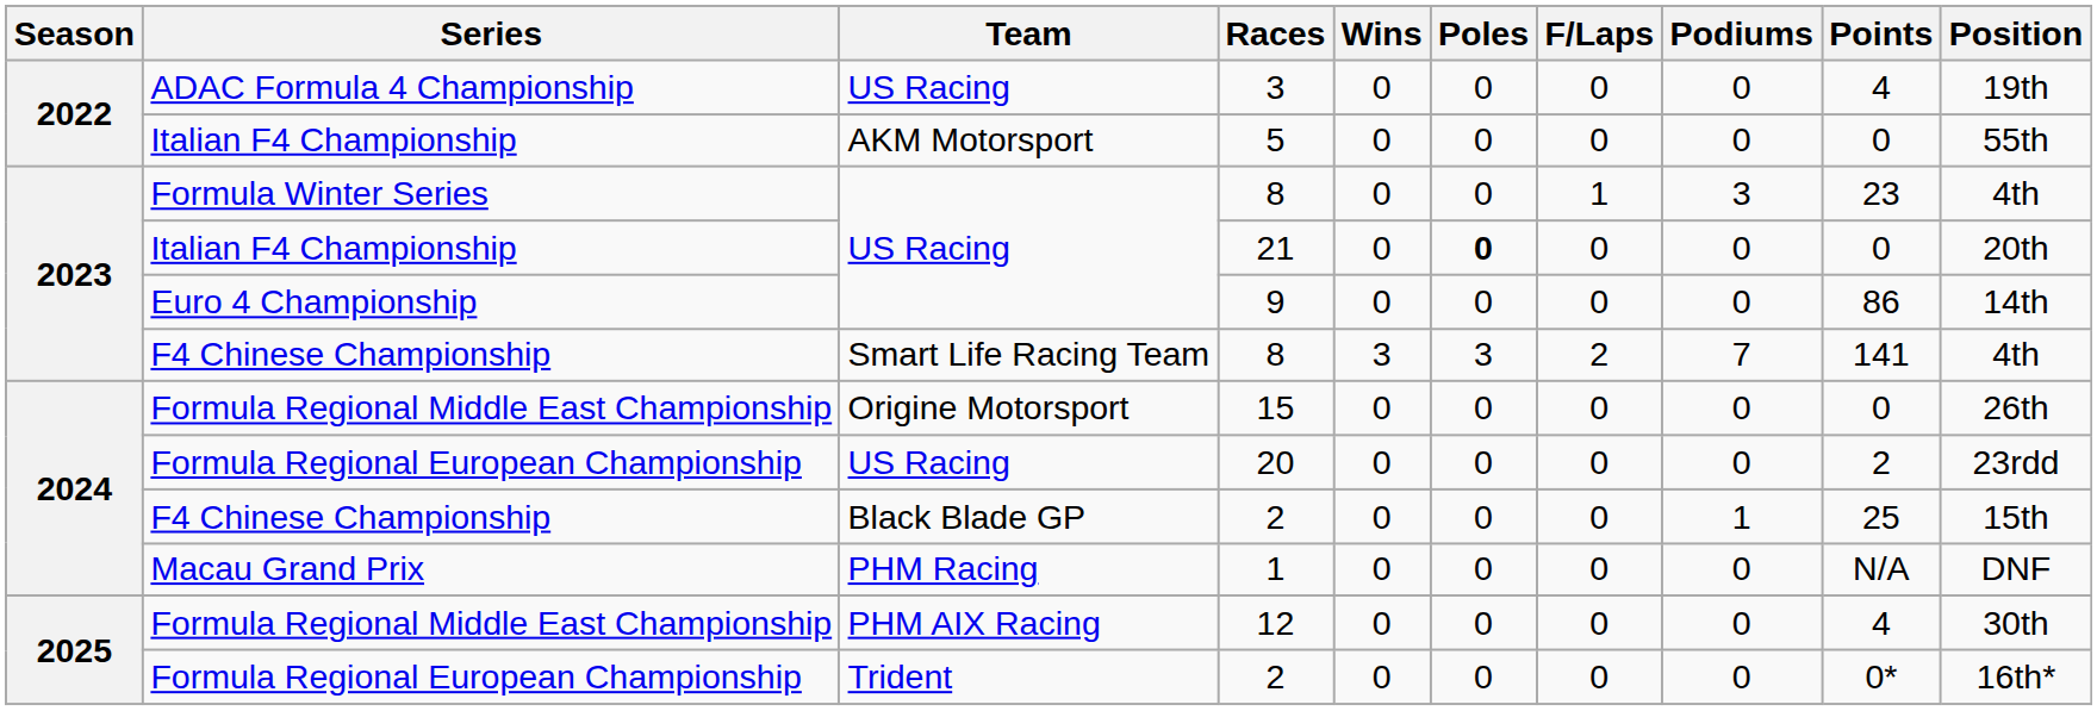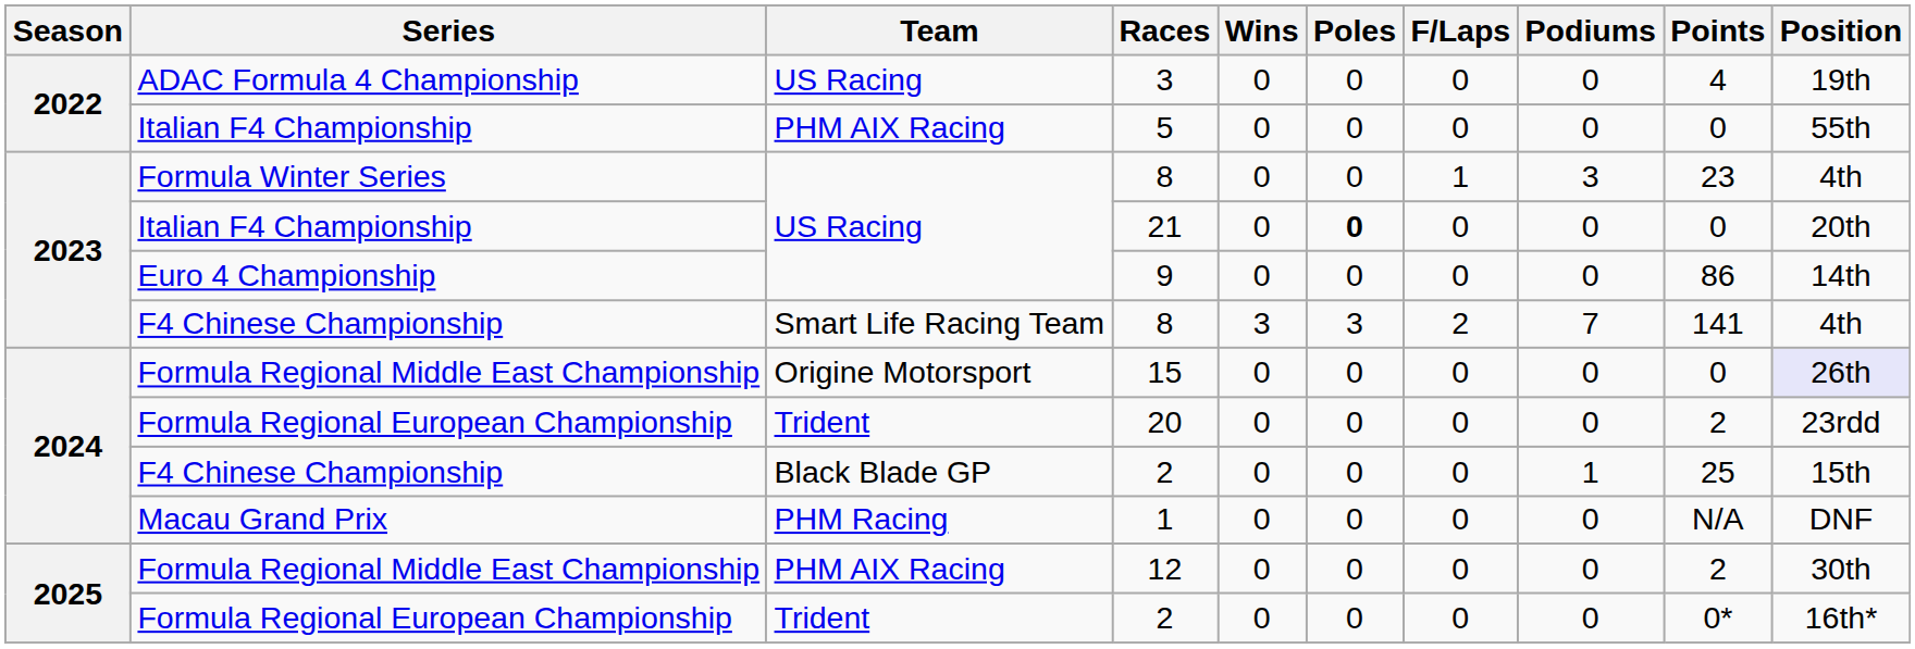 <table class="wikitable" style="font-size: 90%; text-align:center">
 <tr>
 <th>Season</th>
 <th>Series</th>
 <th>Team</th>
 <th>Races</th>
 <th>Wins</th>
 <th>Poles</th>
 <th>F/Laps</th>
 <th>Podiums</th>
 <th>Points</th>
 <th>Position</th>
 </tr>
 <tr>
 <th rowspan="2">2022</th>
 <td align="left"><a href='#'>ADAC Formula 4 Championship</a></td>
 <td align="left"><a href='#'>US Racing</a></td>
 <td>3</td>
 <td>0</td>
 <td>0</td>
 <td>0</td>
 <td>0</td>
 <td>4</td>
 <td>19th</td>
 </tr>
 <tr>
 <td align="left"><a href='#'>Italian F4 Championship</a></td>
-<td align=left>AKM Motorsport</td>
+<td align="left"><a href='#'>PHM AIX Racing</a></td>
 <td>5</td>
 <td>0</td>
 <td>0</td>
 <td>0</td>
 <td>0</td>
 <td>0</td>
 <td>55th</td>
 </tr>
 <tr>
 <th rowspan="4">2023</th>
 <td align="left"><a href='#'>Formula Winter Series</a></td>
 <td rowspan="3"  align="left"><a href='#'>US Racing</a></td>
 <td>8</td>
 <td>0</td>
 <td>0</td>
 <td>1</td>
 <td>3</td>
 <td>23</td>
 <td>4th</td>
 </tr>
 <tr>
 <td align=left><a href='#'>Italian F4 Championship</a></td>
 <td>21</td>
 <td>0</td>
 <td><strong>0</strong></td>
 <td>0</td>
 <td>0</td>
 <td>0</td>
 <td>20th</td>
 </tr>
 <tr>
 <td align="left"><a href='#'>Euro 4 Championship</a></td>
 <td>9</td>
 <td>0</td>
 <td>0</td>
 <td>0</td>
 <td>0</td>
 <td>86</td>
 <td>14th</td>
 </tr>
 <tr>
 <td align=left><a href='#'>F4 Chinese Championship</a></td>
 <td align="left" nowrap>Smart Life Racing Team</td>
 <td>8</td>
 <td>3</td>
 <td>3</td>
 <td>2</td>
 <td>7</td>
 <td>141</td>
 <td>4th</td>
 </tr>
 <tr>
 <th rowspan="4">2024</th>
 <td align="left" nowrap><a href='#'>Formula Regional Middle East Championship</a></td>
 <td align=left>Origine Motorsport</td>
 <td>15</td>
 <td>0</td>
 <td>0</td>
 <td>0</td>
 <td>0</td>
 <td>0</td>
-<td>26th</td>
+<td style="background: lavender;">26th</td>
 </tr>
 <tr>
 <td align="left"><a href='#'>Formula Regional European Championship</a></td>
-<td align="left"><a href='#'>US Racing</a></td>
+<td align="left"><a href='#'>Trident</a></td>
 <td>20</td>
 <td>0</td>
 <td>0</td>
 <td>0</td>
 <td>0</td>
 <td>2</td>
 <td>23rdd</td>
 </tr>
 <tr>
 <td align=left><a href='#'>F4 Chinese Championship</a></td>
 <td align=left>Black Blade GP</td>
 <td>2</td>
 <td>0</td>
 <td>0</td>
 <td>0</td>
 <td>1</td>
 <td>25</td>
 <td>15th</td>
 </tr>
 <tr>
 <td align=left><a href='#'>Macau Grand Prix</a></td>
 <td align=left><a href='#'>PHM Racing</a></td>
 <td>1</td>
 <td>0</td>
 <td>0</td>
 <td>0</td>
 <td>0</td>
 <td>N/A</td>
 <td>DNF</td>
 </tr>
 <tr>
 <th rowspan="2">2025</th>
 <td align=left><a href='#'>Formula Regional Middle East Championship</a></td>
 <td align="left"><a href='#'>PHM AIX Racing</a></td>
 <td>12</td>
 <td>0</td>
 <td>0</td>
 <td>0</td>
 <td>0</td>
-<td>4</td>
+<td>2</td>
 <td>30th</td>
 </tr>
 <tr>
 <td align=left><a href='#'>Formula Regional European Championship</a></td>
 <td align=left><a href='#'>Trident</a></td>
 <td>2</td>
 <td>0</td>
 <td>0</td>
 <td>0</td>
 <td>0</td>
 <td>0*</td>
 <td>16th*</td>
 </tr>
 </table>
